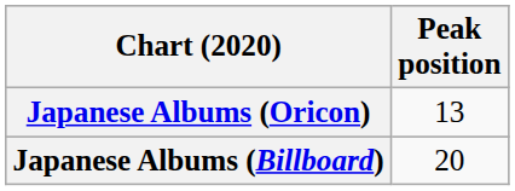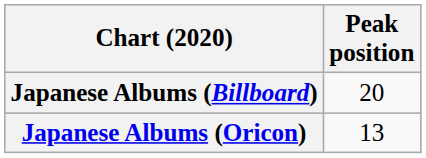 <table class="wikitable sortable plainrowheaders" style="text-align:center">
 <tr>
 <th scope="col">Chart (2020)</th>
 <th scope="col">Peak<br>position</th>
 </tr>
 <tr>
+<th scope="row">Japanese Albums (<em><a href='#'>Billboard</a></em>)</th>
+<td>20</td>
+</tr>
+<tr>
 <th scope="row"><a href='#'>Japanese Albums</a> (<a href='#'>Oricon</a>)</th>
 <td>13</td>
 </tr>
-<tr>
-<th scope="row">Japanese Albums (<em><a href='#'>Billboard</a></em>)</th>
-<td>20</td>
-</tr>
 </table>
